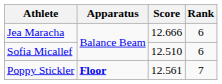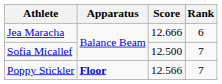 <table class=wikitable style=font-size:90%;text-align:center>
 <tr>
 <th>Athlete</th>
 <th>Apparatus</th>
 <th>Score</th>
 <th>Rank</th>
 </tr>
 <tr align=center>
 <td align=left><a href='#'>Jea Maracha</a></td>
 <td align=left rowspan=2><a href='#'>Balance Beam</a></td>
 <td>12.666</td>
 <td>6</td>
 </tr>
 <tr>
 <td align=left><a href='#'>Sofia Micallef</a></td>
-<td>12.510</td>
-<td>6</td>
+<td>12.500</td>
+<td>7</td>
 </tr>
 <tr>
 <td align=left><a href='#'>Poppy Stickler</a></td>
 <td align=left><strong><a href='#'>Floor</a></strong></td>
-<td>12.561</td>
+<td>12.566</td>
 <td>7</td>
 </tr>
 </table>
